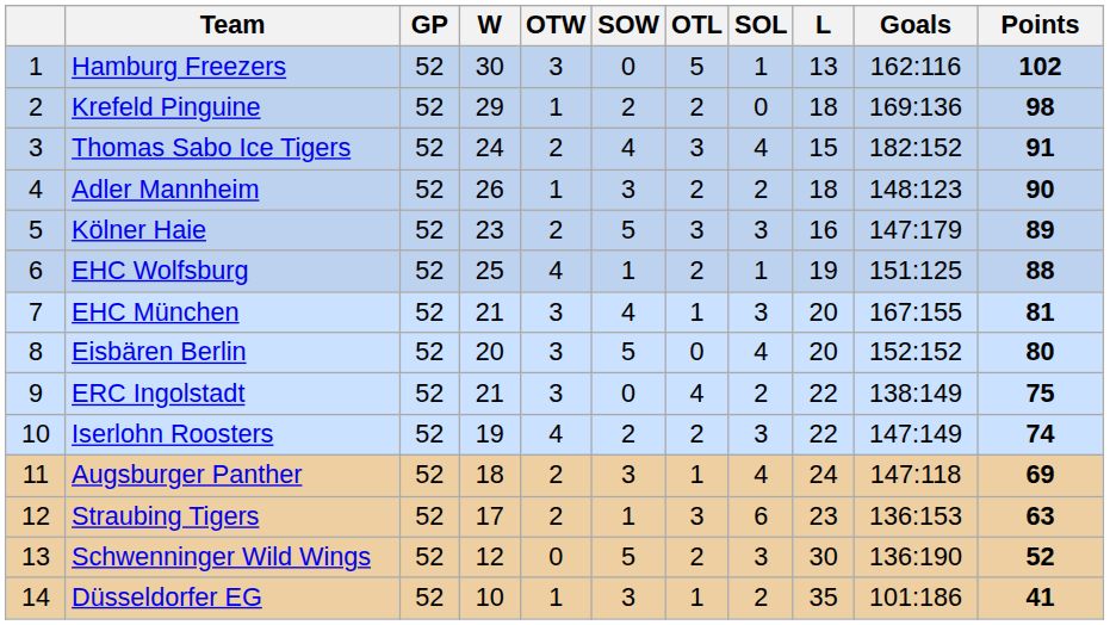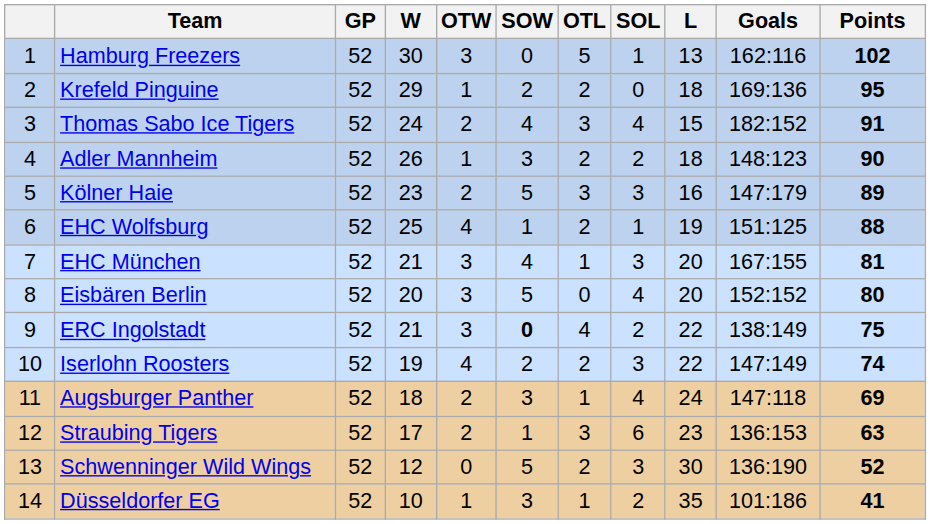 <table class="wikitable">
 <tr>
 <th width="30"></th>
 <th width="200">Team</th>
 <th width="30">GP</th>
 <th width="30">W</th>
 <th width="30">OTW</th>
 <th width="30">SOW</th>
 <th width="30">OTL</th>
 <th width="30">SOL</th>
 <th width="30">L</th>
 <th width="70">Goals</th>
 <th width="70">Points</th>
 </tr>
 <tr align="center" bgcolor=BCD2EE>
 <td>1</td>
 <td align="left"><a href='#'>Hamburg Freezers</a></td>
 <td>52</td>
 <td>30</td>
 <td>3</td>
 <td>0</td>
 <td>5</td>
 <td>1</td>
 <td>13</td>
 <td>162:116</td>
 <td><strong>102</strong></td>
 </tr>
 <tr align="center" bgcolor=BCD2EE>
 <td>2</td>
 <td align="left"><a href='#'>Krefeld Pinguine</a></td>
 <td>52</td>
 <td>29</td>
 <td>1</td>
 <td>2</td>
 <td>2</td>
 <td>0</td>
 <td>18</td>
 <td>169:136</td>
-<td><strong>98</strong></td>
+<td><strong>95</strong></td>
 </tr>
 <tr align="center" bgcolor=BCD2EE>
 <td>3</td>
 <td align="left"><a href='#'>Thomas Sabo Ice Tigers</a></td>
 <td>52</td>
 <td>24</td>
 <td>2</td>
 <td>4</td>
 <td>3</td>
 <td>4</td>
 <td>15</td>
 <td>182:152</td>
 <td><strong>91</strong></td>
 </tr>
 <tr align="center" bgcolor=BCD2EE>
 <td>4</td>
 <td align="left"><a href='#'>Adler Mannheim</a></td>
 <td>52</td>
 <td>26</td>
 <td>1</td>
 <td>3</td>
 <td>2</td>
 <td>2</td>
 <td>18</td>
 <td>148:123</td>
 <td><strong>90</strong></td>
 </tr>
 <tr align="center" bgcolor=BCD2EE>
 <td>5</td>
 <td align="left"><a href='#'>Kölner Haie</a></td>
 <td>52</td>
 <td>23</td>
 <td>2</td>
 <td>5</td>
 <td>3</td>
 <td>3</td>
 <td>16</td>
 <td>147:179</td>
 <td><strong>89</strong></td>
 </tr>
 <tr align="center" bgcolor=BCD2EE>
 <td>6</td>
 <td align="left"><a href='#'>EHC Wolfsburg</a></td>
 <td>52</td>
 <td>25</td>
 <td>4</td>
 <td>1</td>
 <td>2</td>
 <td>1</td>
 <td>19</td>
 <td>151:125</td>
 <td><strong>88</strong></td>
 </tr>
 <tr align="center" bgcolor=CAE1FF>
 <td>7</td>
 <td align="left"><a href='#'>EHC München</a></td>
 <td>52</td>
 <td>21</td>
 <td>3</td>
 <td>4</td>
 <td>1</td>
 <td>3</td>
 <td>20</td>
 <td>167:155</td>
 <td><strong>81</strong></td>
 </tr>
 <tr align="center" bgcolor=CAE1FF>
 <td>8</td>
 <td align="left"><a href='#'>Eisbären Berlin</a></td>
 <td>52</td>
 <td>20</td>
 <td>3</td>
 <td>5</td>
 <td>0</td>
 <td>4</td>
 <td>20</td>
 <td>152:152</td>
 <td><strong>80</strong></td>
 </tr>
 <tr align="center" bgcolor=CAE1FF>
 <td>9</td>
 <td align="left"><a href='#'>ERC Ingolstadt</a></td>
 <td>52</td>
 <td>21</td>
 <td>3</td>
-<td>0</td>
+<td><strong>0</strong></td>
 <td>4</td>
 <td>2</td>
 <td>22</td>
 <td>138:149</td>
 <td><strong>75</strong></td>
 </tr>
 <tr align="center" bgcolor=CAE1FF>
 <td>10</td>
 <td align="left"><a href='#'>Iserlohn Roosters</a></td>
 <td>52</td>
 <td>19</td>
 <td>4</td>
 <td>2</td>
 <td>2</td>
 <td>3</td>
 <td>22</td>
 <td>147:149</td>
 <td><strong>74</strong></td>
 </tr>
 <tr align="center" bgcolor=EECFA1>
 <td>11</td>
 <td align="left"><a href='#'>Augsburger Panther</a></td>
 <td>52</td>
 <td>18</td>
 <td>2</td>
 <td>3</td>
 <td>1</td>
 <td>4</td>
 <td>24</td>
 <td>147:118</td>
 <td><strong>69</strong></td>
 </tr>
 <tr align="center" bgcolor=EECFA1>
 <td>12</td>
 <td align="left"><a href='#'>Straubing Tigers</a></td>
 <td>52</td>
 <td>17</td>
 <td>2</td>
 <td>1</td>
 <td>3</td>
 <td>6</td>
 <td>23</td>
 <td>136:153</td>
 <td><strong>63</strong></td>
 </tr>
 <tr align="center" bgcolor=EECFA1>
 <td>13</td>
 <td align="left"><a href='#'>Schwenninger Wild Wings</a></td>
 <td>52</td>
 <td>12</td>
 <td>0</td>
 <td>5</td>
 <td>2</td>
 <td>3</td>
 <td>30</td>
 <td>136:190</td>
 <td><strong>52</strong></td>
 </tr>
 <tr align="center" bgcolor=EECFA1>
 <td>14</td>
 <td align="left"><a href='#'>Düsseldorfer EG</a></td>
 <td>52</td>
 <td>10</td>
 <td>1</td>
 <td>3</td>
 <td>1</td>
 <td>2</td>
 <td>35</td>
 <td>101:186</td>
 <td><strong>41</strong></td>
 </tr>
 </table>
